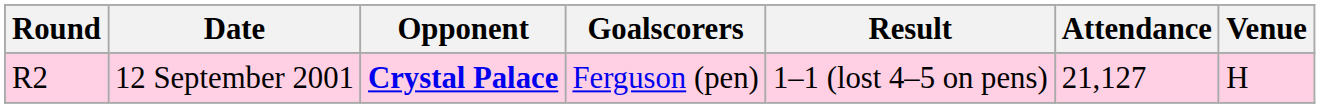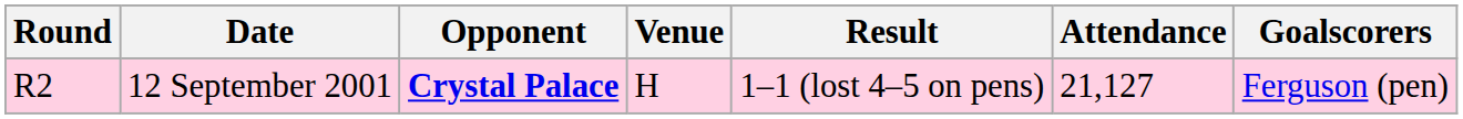 <table class="wikitable">
 <tr>
 <th>Round</th>
 <th>Date</th>
 <th>Opponent</th>
-<th>Goalscorers</th>
+<th>Venue</th>
 <th>Result</th>
 <th>Attendance</th>
-<th>Venue</th>
+<th>Goalscorers</th>
 </tr>
 <tr style="background-color: #ffd0e3;">
 <td>R2</td>
 <td>12 September 2001</td>
 <td><strong><a href='#'>Crystal Palace</a></strong></td>
-<td><a href='#'>Ferguson</a> (pen)</td>
+<td>H</td>
 <td>1–1 (lost 4–5 on pens)</td>
 <td>21,127</td>
-<td>H</td>
+<td><a href='#'>Ferguson</a> (pen)</td>
 </tr>
 </table>
